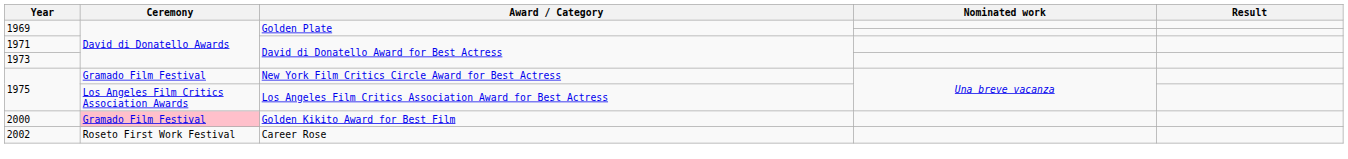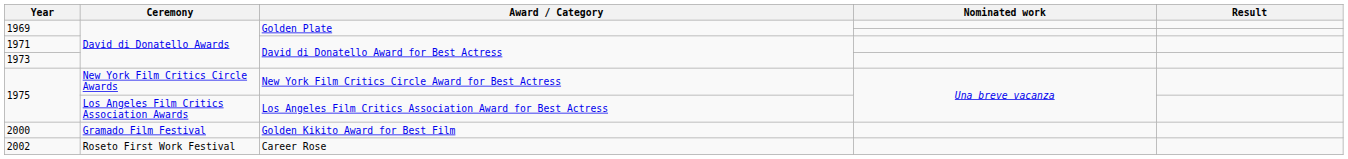 <table width="90%" class="wikitable">
 <tr>
 <th width="33">Year</th>
 <th width="33">Ceremony</th>
 <th width="300">Award / Category</th>
 <th width="150">Nominated work</th>
 <th width="90">Result</th>
 </tr>
 <tr>
 <td rowspan="2">1969</td>
 <td rowspan="4"><a href='#'>David di Donatello Awards</a></td>
 <td rowspan="2"><a href='#'>Golden Plate</a></td>
 <td></td>
 <td></td>
 </tr>
 <tr>
 <td></td>
 <td></td>
 </tr>
 <tr>
 <td>1971</td>
 <td rowspan="2"><a href='#'>David di Donatello Award for Best Actress</a></td>
 <td></td>
 <td></td>
 </tr>
 <tr>
 <td>1973</td>
 <td></td>
 <td></td>
 </tr>
 <tr>
 <td rowspan="2">1975</td>
-<td><a href='#'>Gramado Film Festival</a></td>
+<td><a href='#'>New York Film Critics Circle Awards</a></td>
 <td><a href='#'>New York Film Critics Circle Award for Best Actress</a></td>
 <td rowspan="2" style="text-align:center;"><em><a href='#'>Una breve vacanza</a></em></td>
 <td></td>
 </tr>
 <tr>
 <td><a href='#'>Los Angeles Film Critics Association Awards</a></td>
 <td><a href='#'>Los Angeles Film Critics Association Award for Best Actress</a></td>
 <td></td>
 </tr>
 <tr>
 <td>2000</td>
-<td style="background: pink;"><a href='#'>Gramado Film Festival</a></td>
+<td><a href='#'>Gramado Film Festival</a></td>
 <td><a href='#'>Golden Kikito Award for Best Film</a></td>
 <td></td>
 <td></td>
 </tr>
 <tr>
 <td>2002</td>
 <td>Roseto First Work Festival</td>
 <td>Career Rose</td>
 <td></td>
 <td></td>
 </tr>
 </table>
